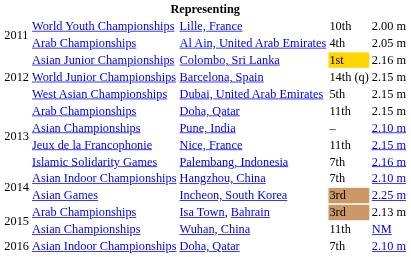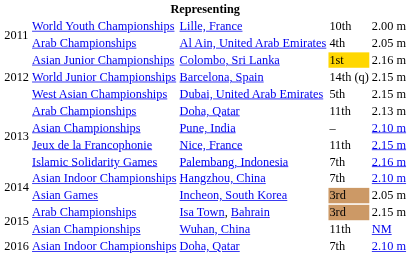 <table>
 <tr>
 <th colspan="6">Representing </th>
 </tr>
 <tr>
 <td rowspan=2>2011</td>
 <td><a href='#'>World Youth Championships</a></td>
 <td><a href='#'>Lille, France</a></td>
 <td>10th</td>
 <td>2.00 m</td>
 </tr>
 <tr>
 <td><a href='#'>Arab Championships</a></td>
 <td><a href='#'>Al Ain, United Arab Emirates</a></td>
 <td>4th</td>
 <td>2.05 m</td>
 </tr>
 <tr>
 <td rowspan=3>2012</td>
 <td><a href='#'>Asian Junior Championships</a></td>
 <td><a href='#'>Colombo, Sri Lanka</a></td>
 <td bgcolor=gold>1st</td>
 <td>2.16 m</td>
 </tr>
 <tr>
 <td><a href='#'>World Junior Championships</a></td>
 <td><a href='#'>Barcelona, Spain</a></td>
 <td>14th (q)</td>
 <td>2.15 m</td>
 </tr>
 <tr>
 <td><a href='#'>West Asian Championships</a></td>
 <td><a href='#'>Dubai, United Arab Emirates</a></td>
 <td>5th</td>
 <td>2.15 m</td>
 </tr>
 <tr>
 <td rowspan=4>2013</td>
 <td><a href='#'>Arab Championships</a></td>
 <td><a href='#'>Doha, Qatar</a></td>
 <td>11th</td>
-<td>2.15 m</td>
+<td>2.13 m</td>
 </tr>
 <tr>
 <td><a href='#'>Asian Championships</a></td>
 <td><a href='#'>Pune, India</a></td>
 <td>–</td>
 <td><a href='#'>2.10 m</a></td>
 </tr>
 <tr>
 <td><a href='#'>Jeux de la Francophonie</a></td>
 <td><a href='#'>Nice, France</a></td>
 <td>11th</td>
 <td><a href='#'>2.15 m</a></td>
 </tr>
 <tr>
 <td><a href='#'>Islamic Solidarity Games</a></td>
 <td><a href='#'>Palembang, Indonesia</a></td>
 <td>7th</td>
 <td><a href='#'>2.16 m</a></td>
 </tr>
 <tr>
 <td rowspan=2>2014</td>
 <td><a href='#'>Asian Indoor Championships</a></td>
 <td><a href='#'>Hangzhou, China</a></td>
 <td>7th</td>
 <td><a href='#'>2.10 m</a></td>
 </tr>
 <tr>
 <td><a href='#'>Asian Games</a></td>
 <td><a href='#'>Incheon, South Korea</a></td>
 <td bgcolor=cc9966>3rd</td>
-<td><a href='#'>2.25 m</a></td>
+<td>2.05 m</td>
 </tr>
 <tr>
 <td rowspan=2>2015</td>
 <td><a href='#'>Arab Championships</a></td>
 <td><a href='#'>Isa Town</a>, <a href='#'>Bahrain</a></td>
 <td bgcolor=cc9966>3rd</td>
-<td>2.13 m</td>
+<td>2.15 m</td>
 </tr>
 <tr>
 <td><a href='#'>Asian Championships</a></td>
 <td><a href='#'>Wuhan, China</a></td>
 <td>11th</td>
 <td><a href='#'>NM</a></td>
 </tr>
 <tr>
 <td>2016</td>
 <td><a href='#'>Asian Indoor Championships</a></td>
 <td><a href='#'>Doha, Qatar</a></td>
 <td>7th</td>
 <td><a href='#'>2.10 m</a></td>
 </tr>
 </table>
